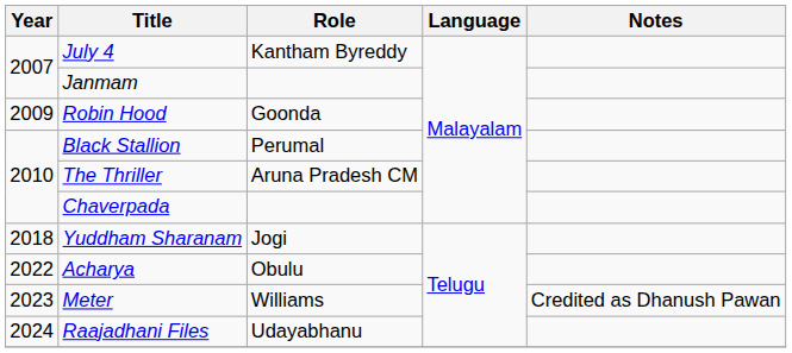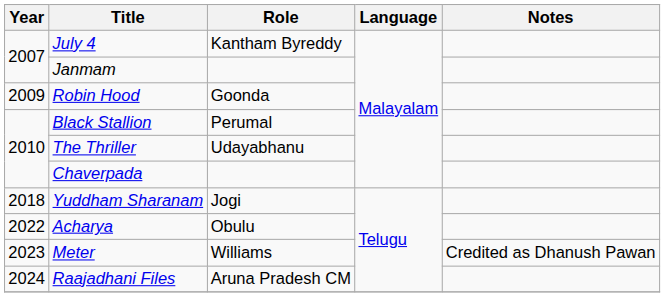 <table class="wikitable sortable">
 <tr>
 <th scope="col">Year</th>
 <th scope="col">Title</th>
 <th scope="col">Role</th>
 <th scope="col">Language</th>
 <th scope="col" class="unsortable">Notes</th>
 </tr>
 <tr>
 <td rowspan="2">2007</td>
 <td><em><a href='#'>July 4</a></em></td>
 <td>Kantham Byreddy</td>
 <td rowspan="6"><a href='#'>Malayalam</a></td>
 <td></td>
 </tr>
 <tr>
 <td><em>Janmam</em></td>
 <td></td>
 <td></td>
 </tr>
 <tr>
 <td>2009</td>
 <td><em><a href='#'>Robin Hood</a></em></td>
 <td>Goonda</td>
 <td></td>
 </tr>
 <tr>
 <td rowspan="3">2010</td>
 <td><em><a href='#'>Black Stallion</a></em></td>
 <td>Perumal</td>
 <td></td>
 </tr>
 <tr>
 <td><em><a href='#'>The Thriller</a></em></td>
-<td>Aruna Pradesh CM</td>
+<td>Udayabhanu</td>
 <td></td>
 </tr>
 <tr>
 <td><em><a href='#'>Chaverpada</a></em></td>
 <td></td>
 <td></td>
 </tr>
 <tr>
 <td>2018</td>
 <td><em><a href='#'>Yuddham Sharanam</a></em></td>
 <td>Jogi</td>
 <td rowspan="4"><a href='#'>Telugu</a></td>
 </tr>
 <tr>
 <td>2022</td>
 <td><em><a href='#'>Acharya</a></em></td>
 <td>Obulu</td>
 <td></td>
 </tr>
 <tr>
 <td>2023</td>
 <td><em><a href='#'>Meter</a></em></td>
 <td>Williams</td>
 <td>Credited as Dhanush Pawan</td>
 </tr>
 <tr>
 <td>2024</td>
 <td><em><a href='#'>Raajadhani Files</a></em></td>
-<td>Udayabhanu</td>
+<td>Aruna Pradesh CM</td>
 <td></td>
 </tr>
 <tr>
 </tr>
 </table>
